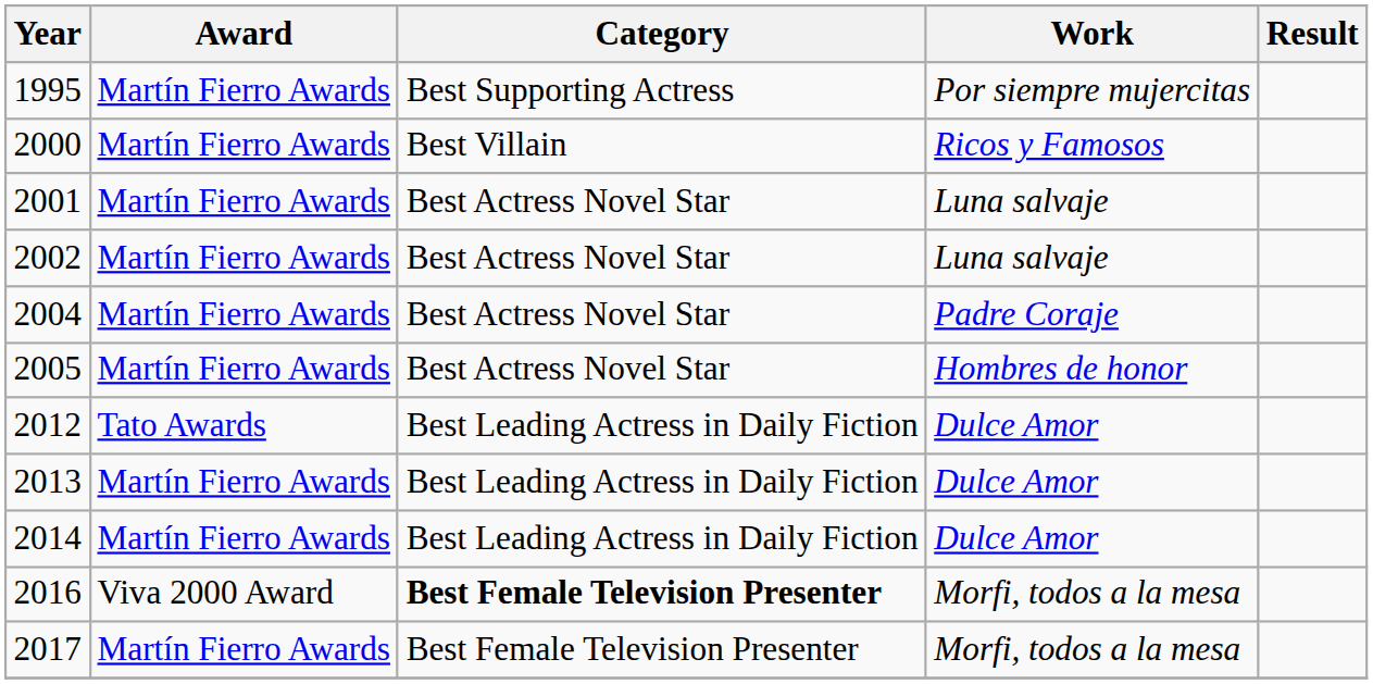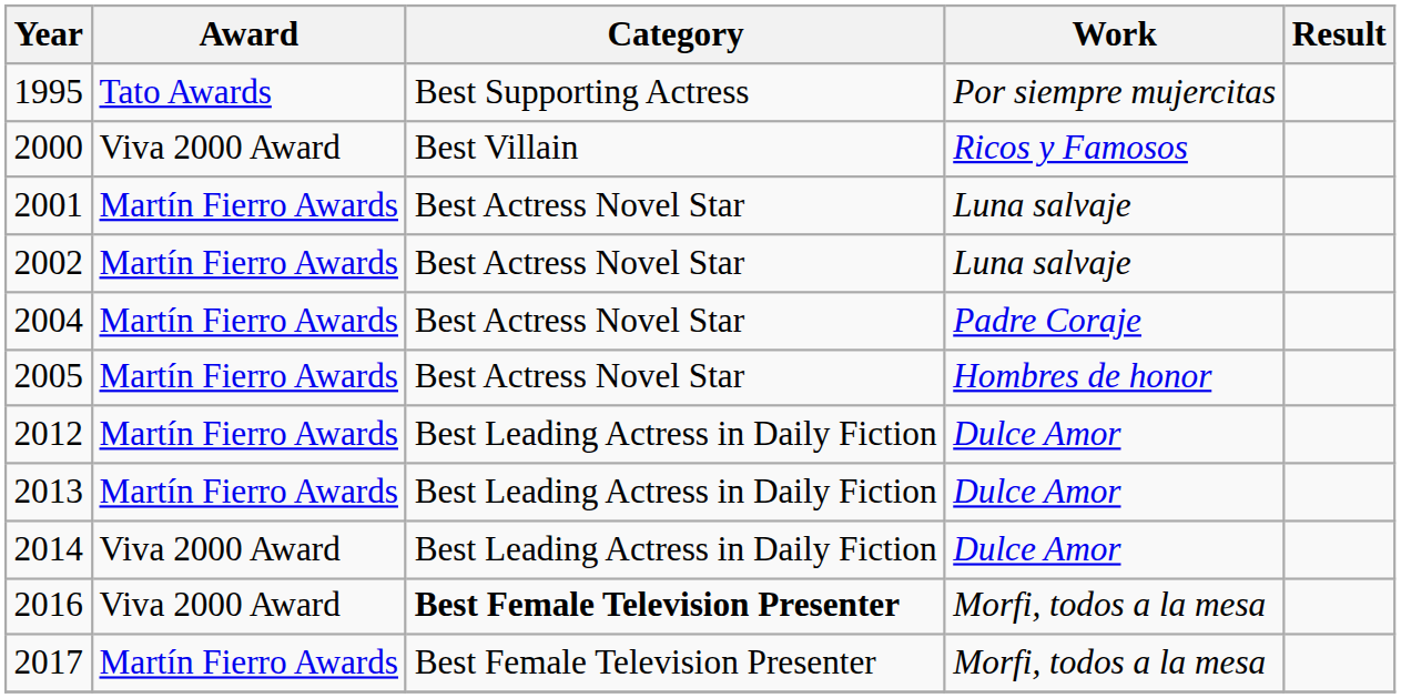 <table class="wikitable" style="font-size: 90%;">
 <tr>
 <th>Year</th>
 <th>Award</th>
 <th>Category</th>
 <th>Work</th>
 <th>Result</th>
 </tr>
 <tr>
 <td>1995</td>
-<td><a href='#'>Martín Fierro Awards</a></td>
+<td><a href='#'>Tato Awards</a></td>
 <td>Best Supporting Actress</td>
 <td><em>Por siempre mujercitas</em></td>
 <td></td>
 </tr>
 <tr>
 <td>2000</td>
-<td><a href='#'>Martín Fierro Awards</a></td>
+<td>Viva 2000 Award</td>
 <td>Best Villain</td>
 <td><em><a href='#'>Ricos y Famosos</a></em></td>
 <td></td>
 </tr>
 <tr>
 <td>2001</td>
 <td><a href='#'>Martín Fierro Awards</a></td>
 <td>Best Actress Novel Star</td>
 <td><em>Luna salvaje</em></td>
 <td></td>
 </tr>
 <tr>
 <td>2002</td>
 <td><a href='#'>Martín Fierro Awards</a></td>
 <td>Best Actress Novel Star</td>
 <td><em>Luna salvaje</em></td>
 <td></td>
 </tr>
 <tr>
 <td>2004</td>
 <td><a href='#'>Martín Fierro Awards</a></td>
 <td>Best Actress Novel Star</td>
 <td><em><a href='#'>Padre Coraje</a></em></td>
 <td></td>
 </tr>
 <tr>
 <td>2005</td>
 <td><a href='#'>Martín Fierro Awards</a></td>
 <td>Best Actress Novel Star</td>
 <td><em><a href='#'>Hombres de honor</a></em></td>
 <td></td>
 </tr>
 <tr>
 <td>2012</td>
-<td><a href='#'>Tato Awards</a></td>
+<td><a href='#'>Martín Fierro Awards</a></td>
 <td>Best Leading Actress in Daily Fiction</td>
 <td><em><a href='#'>Dulce Amor</a></em></td>
 <td></td>
 </tr>
 <tr>
 <td>2013</td>
 <td><a href='#'>Martín Fierro Awards</a></td>
 <td>Best Leading Actress in Daily Fiction</td>
 <td><em><a href='#'>Dulce Amor</a></em></td>
 <td></td>
 </tr>
 <tr>
 <td>2014</td>
-<td><a href='#'>Martín Fierro Awards</a></td>
+<td>Viva 2000 Award</td>
 <td>Best Leading Actress in Daily Fiction</td>
 <td><em><a href='#'>Dulce Amor</a></em></td>
 <td></td>
 </tr>
 <tr>
 <td>2016</td>
 <td>Viva 2000 Award</td>
 <td><strong>Best Female Television Presenter</strong></td>
 <td><em>Morfi, todos a la mesa</em></td>
 <td></td>
 </tr>
 <tr>
 <td>2017</td>
 <td><a href='#'>Martín Fierro Awards</a></td>
 <td>Best Female Television Presenter</td>
 <td><em>Morfi, todos a la mesa</em></td>
 <td></td>
 </tr>
 <tr>
 </tr>
 </table>
